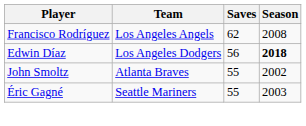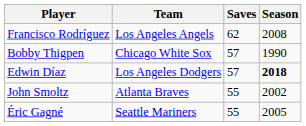 <table class="wikitable">
 <tr>
 <th>Player</th>
 <th>Team</th>
 <th>Saves</th>
 <th>Season</th>
 </tr>
 <tr>
 <td><a href='#'>Francisco Rodríguez</a></td>
 <td><a href='#'>Los Angeles Angels</a></td>
 <td>62</td>
 <td>2008</td>
 </tr>
 <tr>
+<td><a href='#'>Bobby Thigpen</a></td>
+<td><a href='#'>Chicago White Sox</a></td>
+<td>57</td>
+<td>1990</td>
+</tr>
+<tr>
 <td><a href='#'>Edwin Díaz</a></td>
 <td><a href='#'>Los Angeles Dodgers</a></td>
-<td>56</td>
+<td>57</td>
 <td><strong>2018</strong></td>
 </tr>
 <tr>
 <td><a href='#'>John Smoltz</a></td>
 <td><a href='#'>Atlanta Braves</a></td>
 <td>55</td>
 <td>2002</td>
 </tr>
 <tr>
 <td><a href='#'>Éric Gagné</a></td>
 <td><a href='#'>Seattle Mariners</a></td>
 <td>55</td>
-<td>2003</td>
+<td>2005</td>
 </tr>
 </table>
